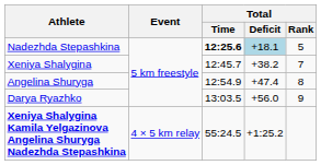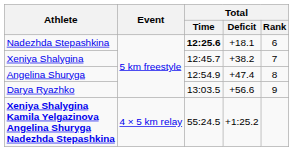 <table class="wikitable" style="font-size:90%">
 <tr>
 <th rowspan=2>Athlete</th>
 <th rowspan=2>Event</th>
 <th colspan=3>Total</th>
 </tr>
 <tr style="font-size: 95%">
 <th>Time</th>
 <th>Deficit</th>
 <th>Rank</th>
 </tr>
 <tr align=center>
 <td align=left><a href='#'>Nadezhda Stepashkina</a></td>
 <td align=left rowspan=4><a href='#'>5 km freestyle</a></td>
 <td><strong>12:25.6</strong></td>
-<td style="background: lightblue;">+18.1</td>
-<td>5</td>
+<td>+18.1</td>
+<td>6</td>
 </tr>
 <tr align=center>
 <td align=left><a href='#'>Xeniya Shalygina</a></td>
 <td>12:45.7</td>
 <td>+38.2</td>
 <td>7</td>
 </tr>
 <tr align=center>
 <td align=left><a href='#'>Angelina Shuryga</a></td>
 <td>12:54.9</td>
 <td>+47.4</td>
 <td>8</td>
 </tr>
 <tr align=center>
 <td align=left><a href='#'>Darya Ryazhko</a></td>
 <td>13:03.5</td>
-<td>+56.0</td>
+<td>+56.6</td>
 <td>9</td>
 </tr>
 <tr align=center>
 <td align=left><strong><a href='#'>Xeniya Shalygina</a><br><a href='#'>Kamila Yelgazinova</a><br><a href='#'>Angelina Shuryga</a><br><a href='#'>Nadezhda Stepashkina</a></strong></td>
 <td align=left><a href='#'>4 × 5 km relay</a></td>
 <td>55:24.5</td>
 <td>+1:25.2</td>
 <td></td>
 </tr>
 </table>
